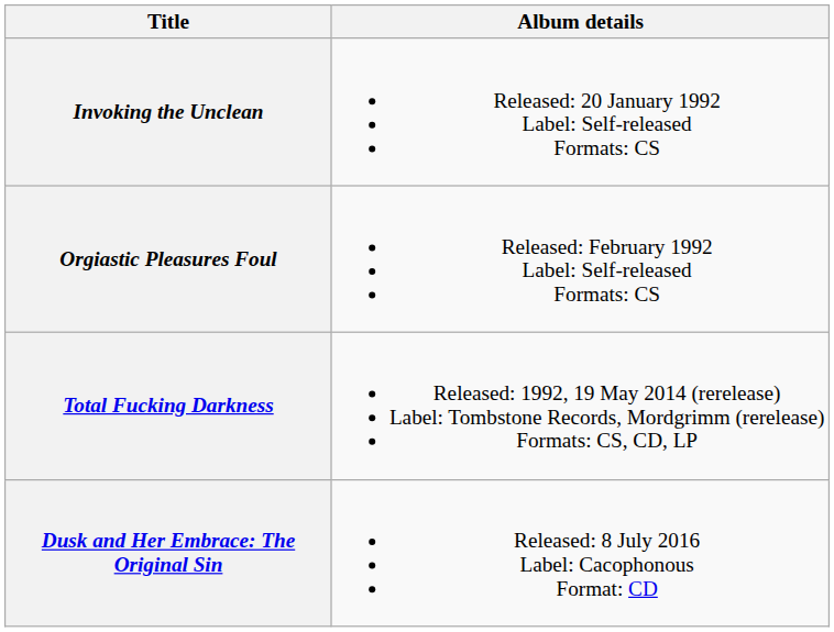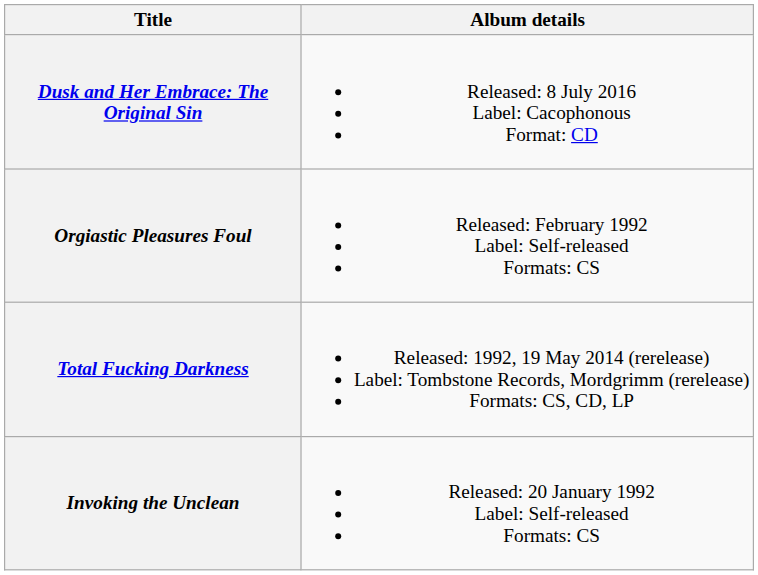 <table class="wikitable plainrowheaders" style="text-align:center;">
 <tr>
 <th scope="col" style="width:15em;">Title</th>
 <th scope="col">Album details</th>
 </tr>
 <tr>
-<th scope="row"><em>Invoking the Unclean</em></th>
-<td><br><ul><li>Released: 20 January 1992</li><li>Label: Self-released</li><li>Formats: CS</li></ul></td>
+<th scope="row"><em><a href='#'>Dusk and Her Embrace: The Original Sin</a></em></th>
+<td><br><ul><li>Released: 8 July 2016</li><li>Label: Cacophonous</li><li>Format: <a href='#'>CD</a></li></ul></td>
 </tr>
 <tr>
 <th scope="row"><em>Orgiastic Pleasures Foul</em></th>
 <td><br><ul><li>Released: February 1992</li><li>Label: Self-released</li><li>Formats: CS</li></ul></td>
 </tr>
 <tr>
 <th scope="row"><em><a href='#'>Total Fucking Darkness</a></em></th>
 <td><br><ul><li>Released: 1992, 19 May 2014 (rerelease)</li><li>Label: Tombstone Records, Mordgrimm (rerelease)</li><li>Formats: CS, CD, LP</li></ul></td>
 </tr>
 <tr>
-<th scope="row"><em><a href='#'>Dusk and Her Embrace: The Original Sin</a></em></th>
-<td><br><ul><li>Released: 8 July 2016</li><li>Label: Cacophonous</li><li>Format: <a href='#'>CD</a></li></ul></td>
+<th scope="row"><em>Invoking the Unclean</em></th>
+<td><br><ul><li>Released: 20 January 1992</li><li>Label: Self-released</li><li>Formats: CS</li></ul></td>
 </tr>
 </table>
